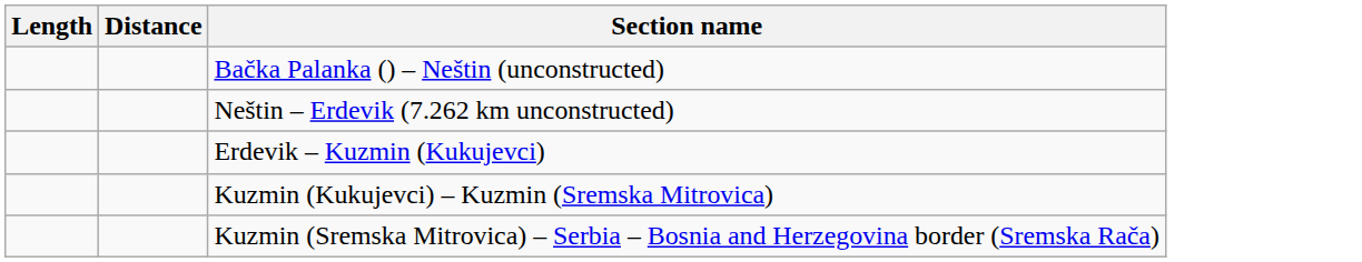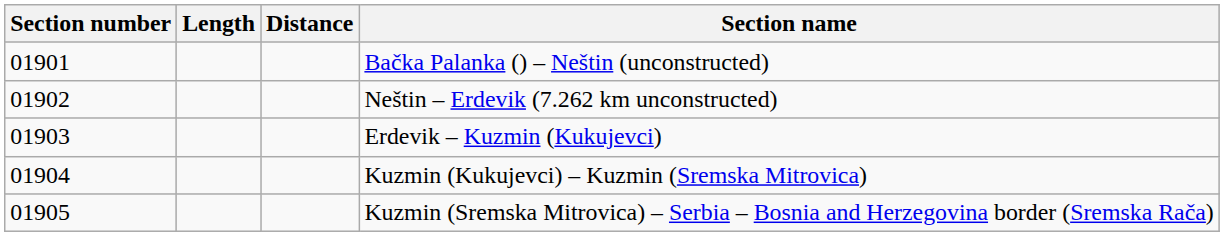 <table class="wikitable">
 <tr>
+<th>Section number</th>
 <th>Length</th>
 <th>Distance</th>
 <th>Section name</th>
 </tr>
 <tr>
+<td>01901</td>
 <td></td>
 <td></td>
 <td><a href='#'>Bačka Palanka</a> () – <a href='#'>Neštin</a> (unconstructed)</td>
 </tr>
 <tr>
+<td>01902</td>
 <td></td>
 <td></td>
 <td>Neštin – <a href='#'>Erdevik</a> (7.262 km unconstructed)</td>
 </tr>
 <tr>
+<td>01903</td>
 <td></td>
 <td></td>
 <td>Erdevik – <a href='#'>Kuzmin</a> (<a href='#'>Kukujevci</a>)</td>
 </tr>
 <tr>
+<td>01904</td>
 <td></td>
 <td></td>
 <td>Kuzmin (Kukujevci) – Kuzmin (<a href='#'>Sremska Mitrovica</a>)</td>
 </tr>
 <tr>
+<td>01905</td>
 <td></td>
 <td></td>
 <td>Kuzmin (Sremska Mitrovica) – <a href='#'>Serbia</a> – <a href='#'>Bosnia and Herzegovina</a> border (<a href='#'>Sremska Rača</a>)</td>
 </tr>
 </table>
